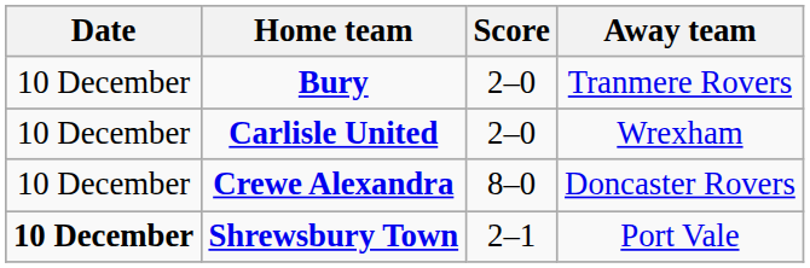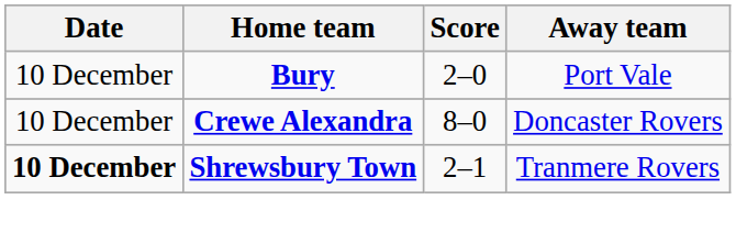 <table class="wikitable" style="text-align: center">
 <tr>
 <th>Date</th>
 <th>Home team</th>
 <th>Score</th>
 <th>Away team</th>
 </tr>
 <tr>
 <td>10 December</td>
 <td><strong><a href='#'>Bury</a></strong></td>
 <td>2–0</td>
-<td><a href='#'>Tranmere Rovers</a></td>
-</tr>
-<tr>
-<td>10 December</td>
-<td><strong><a href='#'>Carlisle United</a></strong></td>
-<td>2–0</td>
-<td><a href='#'>Wrexham</a></td>
+<td><a href='#'>Port Vale</a></td>
 </tr>
 <tr>
 <td>10 December</td>
 <td><strong><a href='#'>Crewe Alexandra</a></strong></td>
 <td>8–0</td>
 <td><a href='#'>Doncaster Rovers</a></td>
 </tr>
 <tr>
 <td><strong>10 December</strong></td>
 <td><strong><a href='#'>Shrewsbury Town</a></strong></td>
 <td>2–1</td>
-<td><a href='#'>Port Vale</a></td>
+<td><a href='#'>Tranmere Rovers</a></td>
 </tr>
 </table>
